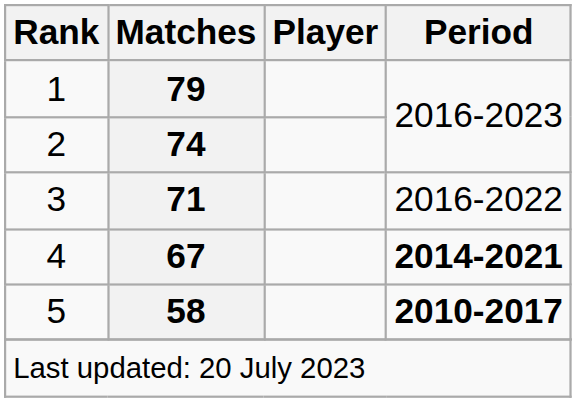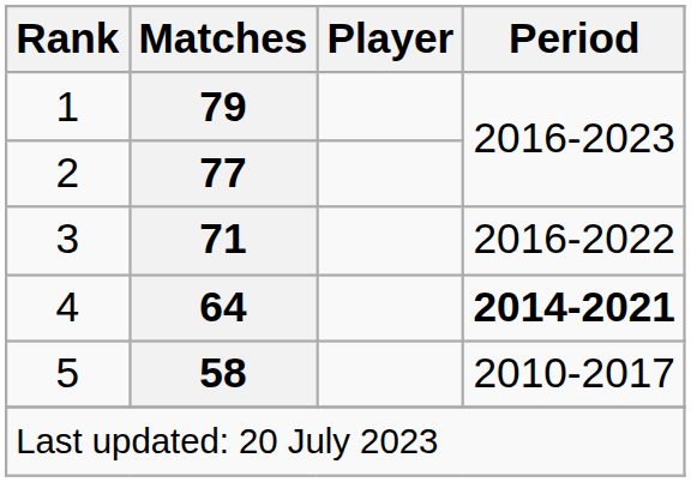 <table class="wikitable plainrowheaders sortable">
 <tr>
 <th scope=col>Rank</th>
 <th scope=col>Matches</th>
 <th scope=col>Player</th>
 <th scope=col>Period</th>
 </tr>
 <tr>
 <td align=center>1</td>
 <th scope=row style=text-align:center;>79</th>
 <td></td>
 <td rowspan=2>2016-2023</td>
 </tr>
 <tr>
 <td align=center>2</td>
-<th scope=row style=text-align:center;>74</th>
+<th scope=row style=text-align:center;>77</th>
 <td></td>
 </tr>
 <tr>
 <td align=center>3</td>
 <th scope=row style=text-align:center;>71</th>
 <td></td>
 <td>2016-2022</td>
 </tr>
 <tr>
 <td align=center>4</td>
-<th scope=row style=text-align:center;>67</th>
+<th scope=row style=text-align:center;>64</th>
 <td></td>
 <td><strong>2014-2021</strong></td>
 </tr>
 <tr>
 <td align=center>5</td>
 <th scope=row style=text-align:center;>58</th>
 <td></td>
-<td><strong>2010-2017</strong></td>
+<td>2010-2017</td>
 </tr>
 <tr>
 </tr>
 <tr class=sortbottom>
 <td colspan=4><small>Last updated: 20 July 2023</small></td>
 </tr>
 </table>
